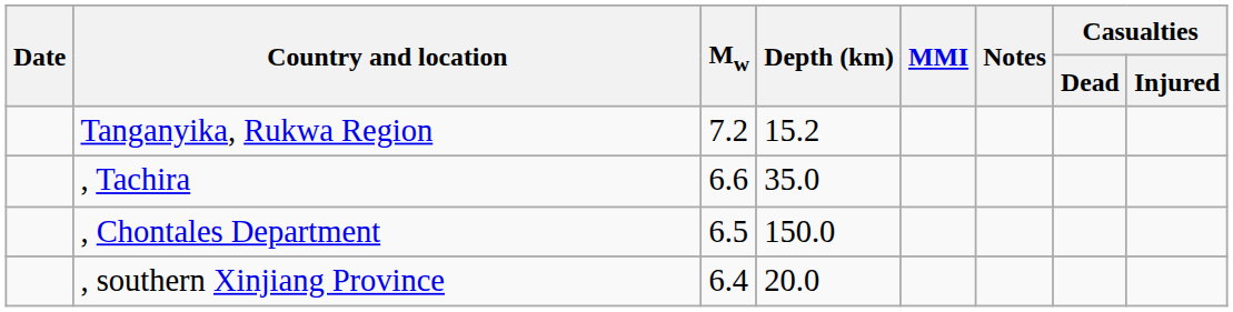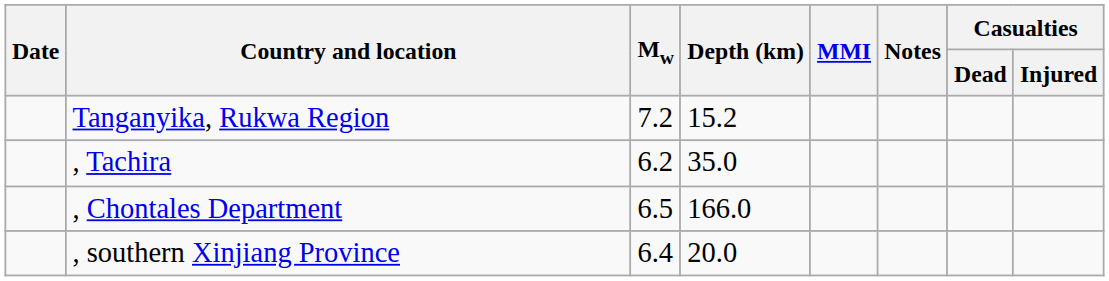 <table class="wikitable sortable sort-under" style="border:1px black; margin-left:1em;">
 <tr>
 <th rowspan="2"><small>Date</small></th>
 <th rowspan="2" style="width: 310px"><small>Country and location</small></th>
 <th rowspan="2"><small>M<sub>w</sub></small></th>
 <th rowspan="2"><small>Depth (km)</small></th>
 <th rowspan="2"><small><a href='#'>MMI</a></small></th>
 <th rowspan="2" class="unsortable"><small>Notes</small></th>
 <th colspan="2"><small>Casualties</small></th>
 </tr>
 <tr>
 <th><small>Dead</small></th>
 <th><small>Injured</small></th>
 </tr>
 <tr>
 <td></td>
 <td> <a href='#'>Tanganyika</a>, <a href='#'>Rukwa Region</a></td>
 <td>7.2</td>
 <td>15.2</td>
 <td></td>
 <td></td>
 <td></td>
 <td></td>
 </tr>
 <tr>
 <td></td>
 <td>, <a href='#'>Tachira</a></td>
-<td>6.6</td>
+<td>6.2</td>
 <td>35.0</td>
 <td></td>
 <td></td>
 <td></td>
 <td></td>
 </tr>
 <tr>
 <td></td>
 <td>, <a href='#'>Chontales Department</a></td>
 <td>6.5</td>
-<td>150.0</td>
+<td>166.0</td>
 <td></td>
 <td></td>
 <td></td>
 <td></td>
 </tr>
 <tr>
 <td></td>
 <td>, southern <a href='#'>Xinjiang Province</a></td>
 <td>6.4</td>
 <td>20.0</td>
 <td></td>
 <td></td>
 <td></td>
 <td></td>
 </tr>
 </table>
